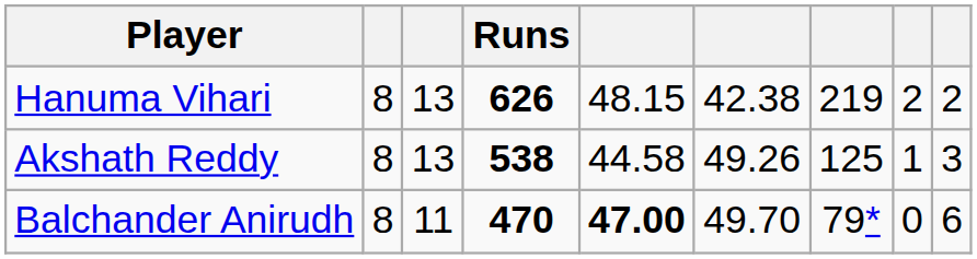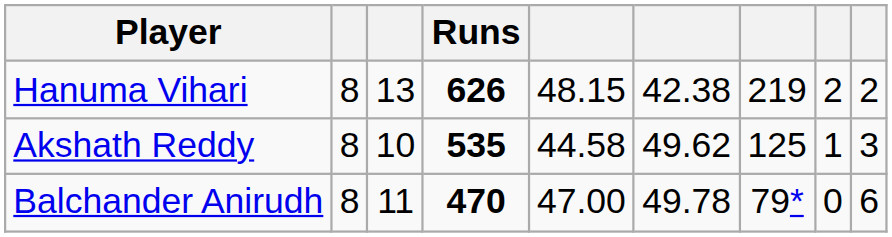 <table class="wikitable sortable" style="text-align: center;">
 <tr>
 <th class="unsortable">Player</th>
 <th></th>
 <th></th>
 <th>Runs</th>
 <th></th>
 <th></th>
 <th></th>
 <th></th>
 <th></th>
 </tr>
 <tr>
 <td style="text-align:left"><a href='#'>Hanuma Vihari</a></td>
 <td style="text-align:left">8</td>
 <td>13</td>
 <td><strong>626</strong></td>
 <td>48.15</td>
 <td>42.38</td>
 <td>219</td>
 <td>2</td>
 <td>2</td>
 </tr>
 <tr>
 <td style="text-align:left"><a href='#'>Akshath Reddy</a></td>
 <td style="text-align:left">8</td>
-<td>13</td>
-<td><strong>538</strong></td>
+<td>10</td>
+<td><strong>535</strong></td>
 <td>44.58</td>
-<td>49.26</td>
+<td>49.62</td>
 <td>125</td>
 <td>1</td>
 <td>3</td>
 </tr>
 <tr>
 <td style="text-align:left"><a href='#'>Balchander Anirudh</a></td>
 <td style="text-align:left">8</td>
 <td>11</td>
 <td><strong>470</strong></td>
-<td><strong>47.00</strong></td>
-<td>49.70</td>
+<td>47.00</td>
+<td>49.78</td>
 <td>79<a href='#'>*</a></td>
 <td>0</td>
 <td>6</td>
 </tr>
 </table>
